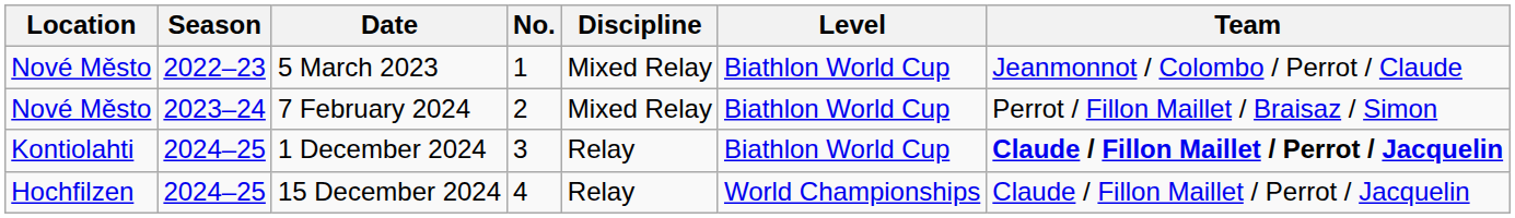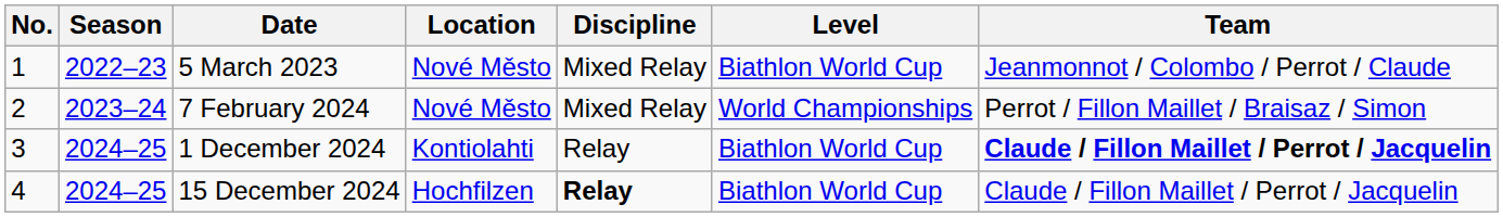 <table class="wikitable">
 <tr>
-<th>Location</th>
+<th>No.</th>
 <th>Season</th>
 <th>Date</th>
-<th>No.</th>
+<th>Location</th>
 <th>Discipline</th>
 <th>Level</th>
 <th>Team</th>
 </tr>
 <tr>
-<td> <a href='#'>Nové Město</a></td>
+<td>1</td>
 <td><a href='#'>2022–23</a></td>
 <td>5 March 2023</td>
-<td>1</td>
+<td> <a href='#'>Nové Město</a></td>
 <td>Mixed Relay</td>
 <td><a href='#'>Biathlon World Cup</a></td>
 <td><a href='#'>Jeanmonnot</a> / <a href='#'>Colombo</a> / Perrot / <a href='#'>Claude</a></td>
 </tr>
 <tr>
-<td> <a href='#'>Nové Město</a></td>
+<td>2</td>
 <td><a href='#'>2023–24</a></td>
 <td>7 February 2024</td>
-<td>2</td>
+<td> <a href='#'>Nové Město</a></td>
 <td>Mixed Relay</td>
-<td><a href='#'>Biathlon World Cup</a></td>
+<td><a href='#'>World Championships</a></td>
 <td>Perrot / <a href='#'>Fillon Maillet</a> / <a href='#'>Braisaz</a> / <a href='#'>Simon</a></td>
 </tr>
 <tr>
-<td> <a href='#'>Kontiolahti</a></td>
+<td>3</td>
 <td><a href='#'>2024–25</a></td>
 <td>1 December 2024</td>
-<td>3</td>
+<td> <a href='#'>Kontiolahti</a></td>
 <td>Relay</td>
 <td><a href='#'>Biathlon World Cup</a></td>
 <td><strong><a href='#'>Claude</a> / <a href='#'>Fillon Maillet</a> / Perrot / <a href='#'>Jacquelin</a></strong></td>
 </tr>
 <tr>
-<td> <a href='#'>Hochfilzen</a></td>
+<td>4</td>
 <td><a href='#'>2024–25</a></td>
 <td>15 December 2024</td>
-<td>4</td>
-<td>Relay</td>
-<td><a href='#'>World Championships</a></td>
+<td> <a href='#'>Hochfilzen</a></td>
+<td><strong>Relay</strong></td>
+<td><a href='#'>Biathlon World Cup</a></td>
 <td><a href='#'>Claude</a> / <a href='#'>Fillon Maillet</a> / Perrot / <a href='#'>Jacquelin</a></td>
 </tr>
 </table>
